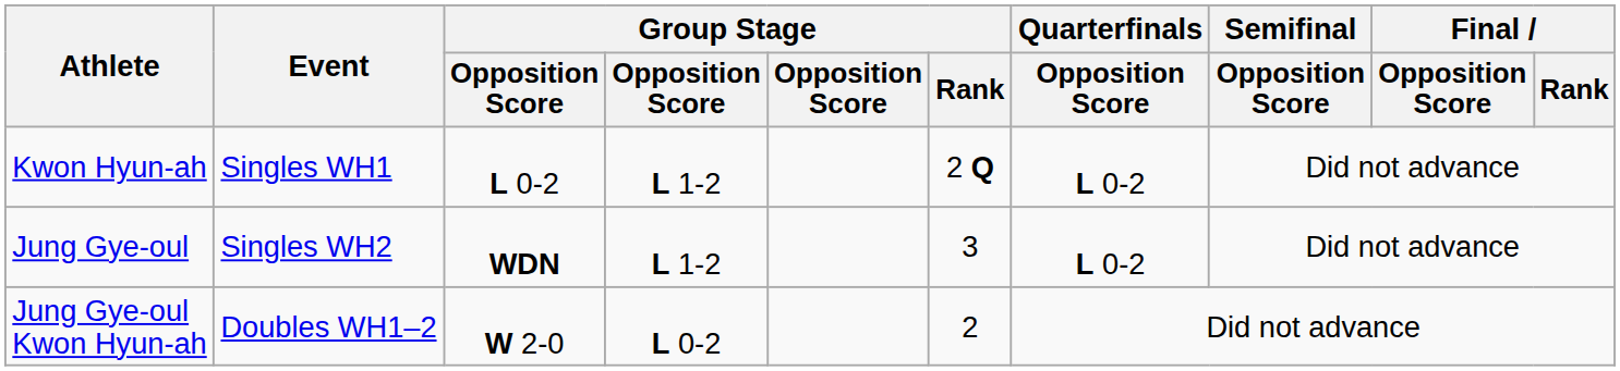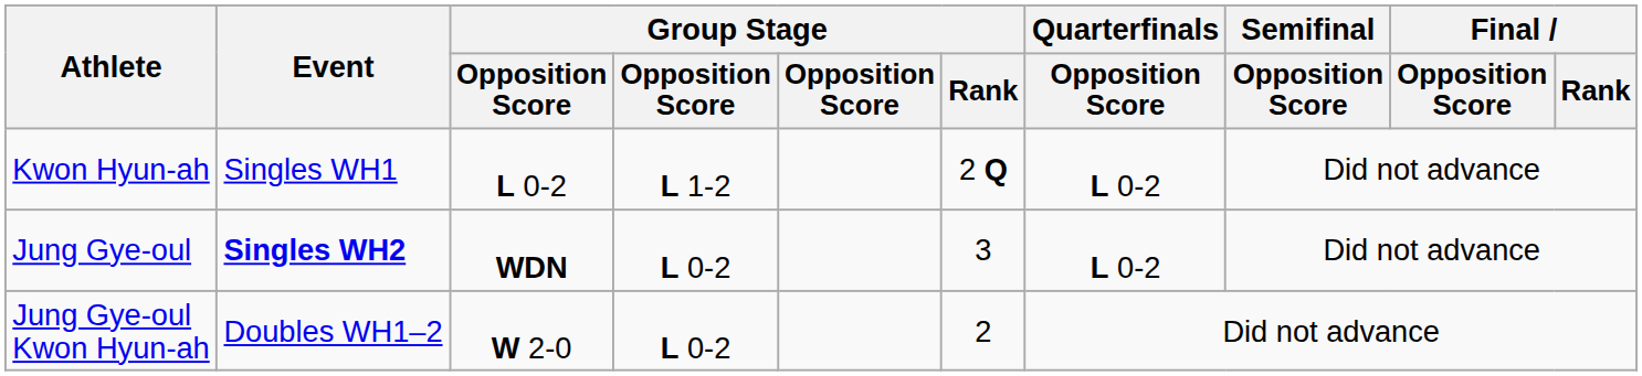 <table class="wikitable" style="font-size:90%; text-align:center">
 <tr>
 <th rowspan=2>Athlete</th>
 <th rowspan=2>Event</th>
 <th colspan=4>Group Stage</th>
 <th>Quarterfinals</th>
 <th>Semifinal</th>
 <th colspan=2>Final / </th>
 </tr>
 <tr style="font-size:95%">
 <th>Opposition<br>Score</th>
 <th>Opposition<br>Score</th>
 <th>Opposition<br>Score</th>
 <th>Rank</th>
 <th>Opposition<br>Score</th>
 <th>Opposition<br>Score</th>
 <th>Opposition<br>Score</th>
 <th>Rank</th>
 </tr>
 <tr>
 <td align=left><a href='#'>Kwon Hyun-ah</a></td>
 <td align=left><a href='#'>Singles WH1</a></td>
 <td><br><strong>L</strong> 0-2</td>
 <td><br><strong>L</strong> 1-2</td>
 <td></td>
 <td>2 <strong>Q</strong></td>
 <td><br><strong>L</strong> 0-2</td>
 <td colspan=3>Did not advance</td>
 </tr>
 <tr>
 <td align=left><a href='#'>Jung Gye-oul</a></td>
-<td align=left><a href='#'>Singles WH2</a></td>
+<td align=left><strong><a href='#'>Singles WH2</a></strong></td>
 <td><br><strong>WDN</strong></td>
-<td><br><strong>L</strong> 1-2</td>
+<td><br><strong>L</strong> 0-2</td>
 <td></td>
 <td>3</td>
 <td><br><strong>L</strong> 0-2</td>
 <td colspan=3>Did not advance</td>
 </tr>
 <tr>
 <td align=left><a href='#'>Jung Gye-oul</a><br><a href='#'>Kwon Hyun-ah</a></td>
 <td align=left><a href='#'>Doubles WH1–2</a></td>
 <td><br><strong>W</strong> 2-0</td>
 <td><br><strong>L</strong> 0-2</td>
 <td></td>
 <td>2</td>
 <td colspan=4>Did not advance</td>
 </tr>
 </table>
